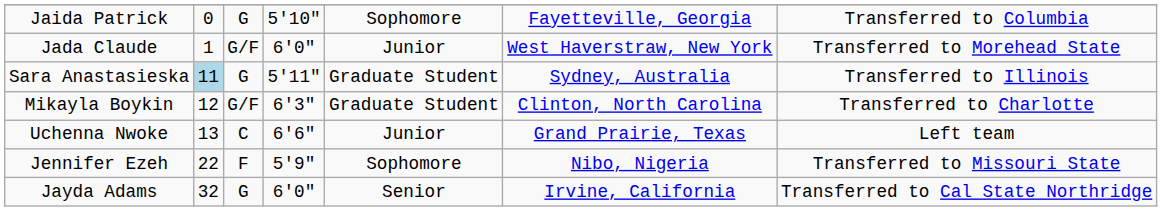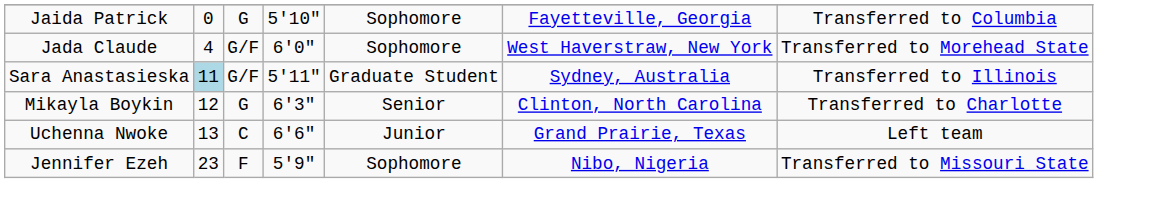 <table class="wikitable sortable" border="1" style="text-align: center;">
 <tr align=center>
 </tr>
 <tr>
 <td>Jaida Patrick</td>
 <td>0</td>
 <td>G</td>
 <td>5'10"</td>
 <td>Sophomore</td>
 <td><a href='#'>Fayetteville, Georgia</a></td>
 <td>Transferred to <a href='#'>Columbia</a></td>
 </tr>
 <tr>
 <td>Jada Claude</td>
-<td>1</td>
+<td>4</td>
 <td>G/F</td>
 <td>6'0"</td>
-<td>Junior</td>
+<td>Sophomore</td>
 <td><a href='#'>West Haverstraw, New York</a></td>
 <td>Transferred to <a href='#'>Morehead State</a></td>
 </tr>
 <tr>
 <td>Sara Anastasieska</td>
 <td style="background: lightblue;">11</td>
-<td>G</td>
+<td>G/F</td>
 <td>5'11"</td>
 <td>Graduate Student</td>
 <td><a href='#'>Sydney, Australia</a></td>
 <td>Transferred to <a href='#'>Illinois</a></td>
 </tr>
 <tr>
 <td>Mikayla Boykin</td>
 <td>12</td>
-<td>G/F</td>
+<td>G</td>
 <td>6'3"</td>
-<td>Graduate Student</td>
+<td>Senior</td>
 <td><a href='#'>Clinton, North Carolina</a></td>
 <td>Transferred to <a href='#'>Charlotte</a></td>
 </tr>
 <tr>
 <td>Uchenna Nwoke</td>
 <td>13</td>
 <td>C</td>
 <td>6'6"</td>
 <td>Junior</td>
 <td><a href='#'>Grand Prairie, Texas</a></td>
 <td>Left team</td>
 </tr>
 <tr>
 <td>Jennifer Ezeh</td>
-<td>22</td>
+<td>23</td>
 <td>F</td>
 <td>5'9"</td>
 <td>Sophomore</td>
 <td><a href='#'>Nibo, Nigeria</a></td>
 <td>Transferred to <a href='#'>Missouri State</a></td>
 </tr>
-<tr>
-<td>Jayda Adams</td>
-<td>32</td>
-<td>G</td>
-<td>6'0"</td>
-<td>Senior</td>
-<td><a href='#'>Irvine, California</a></td>
-<td>Transferred to <a href='#'>Cal State Northridge</a></td>
-</tr>
 </table>
